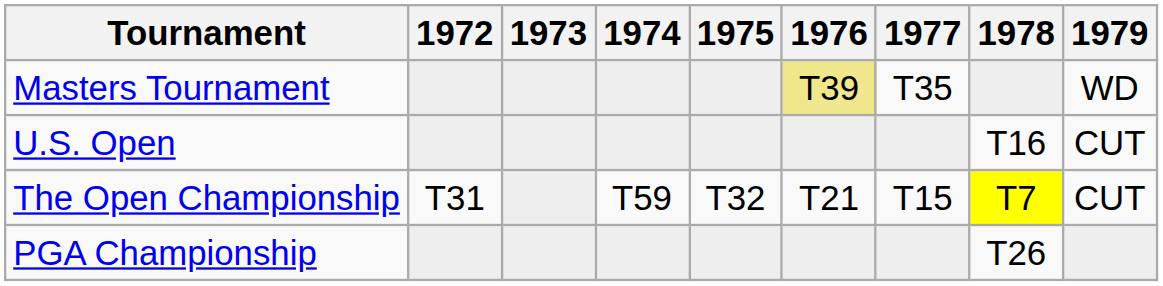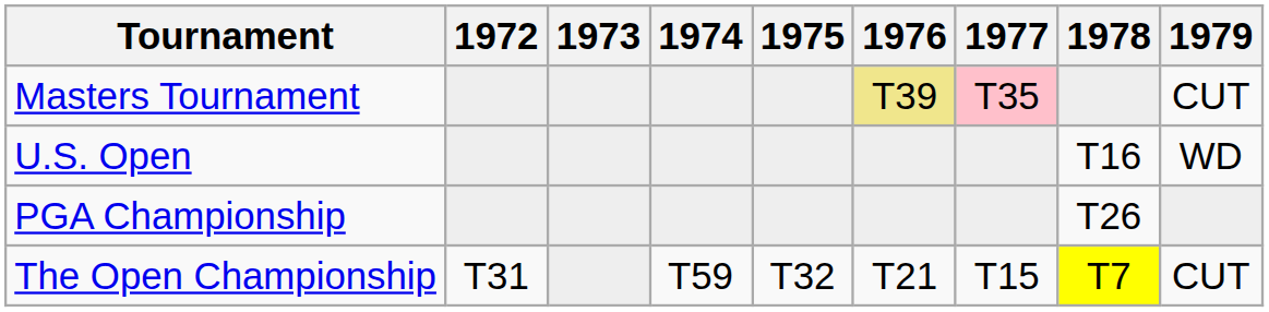 <table class="wikitable" style="font-size:95%;text-align:center;">
 <tr>
 <th>Tournament</th>
 <th>1972</th>
 <th>1973</th>
 <th>1974</th>
 <th>1975</th>
 <th>1976</th>
 <th>1977</th>
 <th>1978</th>
 <th>1979</th>
 </tr>
 <tr>
 <td align=left><a href='#'>Masters Tournament</a></td>
 <td style="background:#eeeeee;"></td>
 <td style="background:#eeeeee;"></td>
 <td style="background:#eeeeee;"></td>
 <td style="background:#eeeeee;"></td>
 <td style="background: khaki;">T39</td>
-<td>T35</td>
+<td style="background: pink;">T35</td>
 <td style="background:#eeeeee;"></td>
-<td>WD</td>
+<td>CUT</td>
 </tr>
 <tr>
 <td align=left><a href='#'>U.S. Open</a></td>
 <td style="background:#eeeeee;"></td>
 <td style="background:#eeeeee;"></td>
 <td style="background:#eeeeee;"></td>
 <td style="background:#eeeeee;"></td>
 <td style="background:#eeeeee;"></td>
 <td style="background:#eeeeee;"></td>
 <td>T16</td>
-<td>CUT</td>
+<td>WD</td>
+</tr>
+<tr>
+<td align=left><a href='#'>PGA Championship</a></td>
+<td style="background:#eeeeee;"></td>
+<td style="background:#eeeeee;"></td>
+<td style="background:#eeeeee;"></td>
+<td style="background:#eeeeee;"></td>
+<td style="background:#eeeeee;"></td>
+<td style="background:#eeeeee;"></td>
+<td>T26</td>
+<td style="background:#eeeeee;"></td>
 </tr>
 <tr>
 <td align=left><a href='#'>The Open Championship</a></td>
 <td>T31</td>
 <td style="background:#eeeeee;"></td>
 <td>T59</td>
 <td>T32</td>
 <td>T21</td>
 <td>T15</td>
 <td style="background:yellow;">T7</td>
 <td>CUT</td>
 </tr>
-<tr>
-<td align=left><a href='#'>PGA Championship</a></td>
-<td style="background:#eeeeee;"></td>
-<td style="background:#eeeeee;"></td>
-<td style="background:#eeeeee;"></td>
-<td style="background:#eeeeee;"></td>
-<td style="background:#eeeeee;"></td>
-<td style="background:#eeeeee;"></td>
-<td>T26</td>
-<td style="background:#eeeeee;"></td>
-</tr>
 </table>
